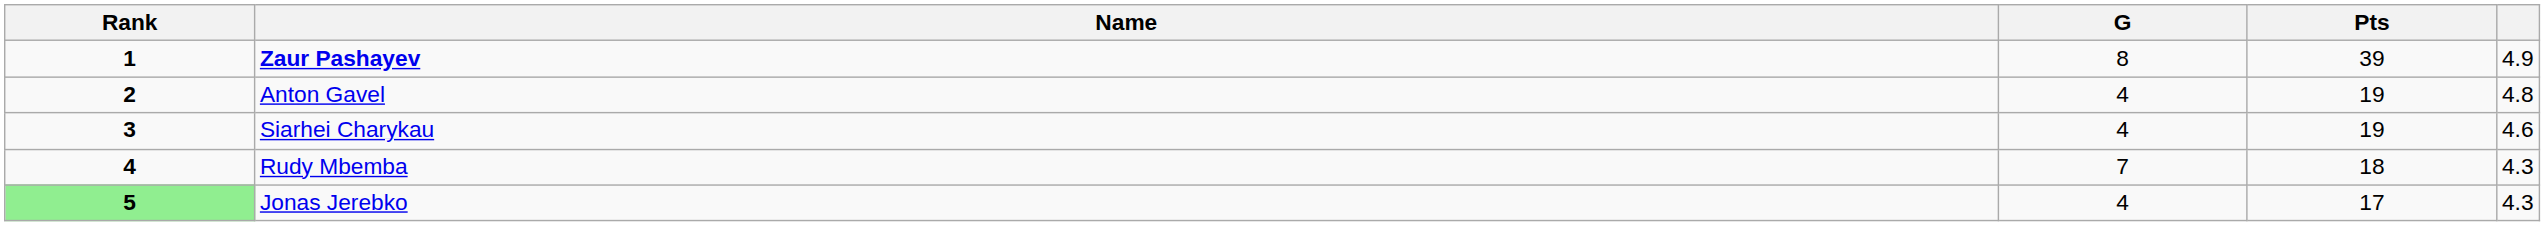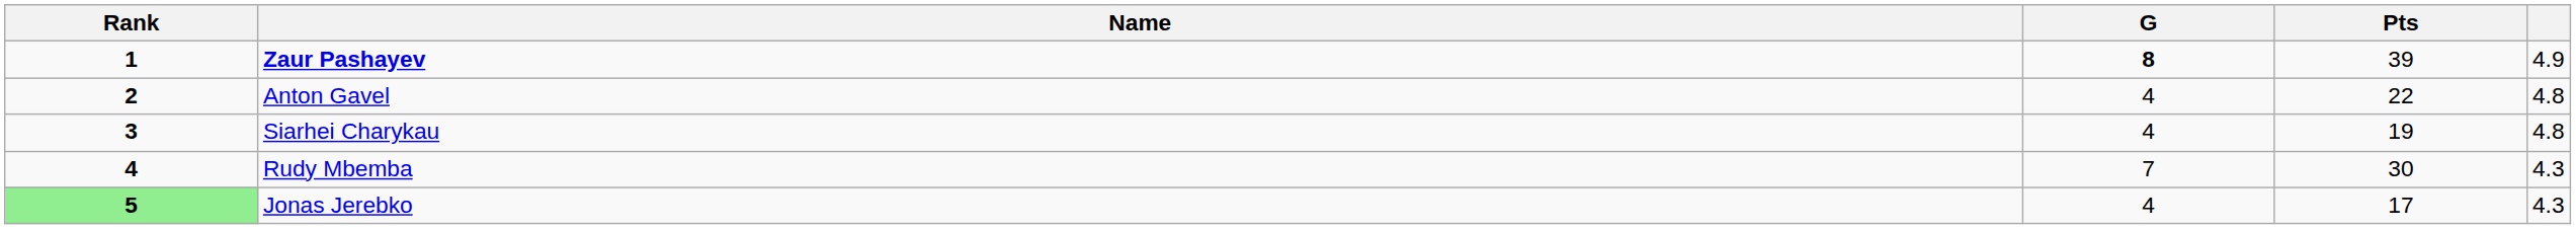 <table class="wikitable" style="width:90%;">
 <tr>
 <th style="width:10%;">Rank</th>
 <th style="width:70%;">Name</th>
 <th style="width:10%;">G</th>
 <th style="width:10%;">Pts</th>
 <th style="width:10%;"></th>
 </tr>
 <tr align=center>
 <td><strong>1</strong></td>
 <td align=left><strong> <a href='#'>Zaur Pashayev</a></strong></td>
-<td>8</td>
+<td><strong>8</strong></td>
 <td>39</td>
 <td>4.9</td>
 </tr>
 <tr align=center>
 <td><strong>2</strong></td>
 <td align=left> <a href='#'>Anton Gavel</a></td>
 <td>4</td>
-<td>19</td>
+<td>22</td>
 <td>4.8</td>
 </tr>
 <tr align=center>
 <td><strong>3</strong></td>
 <td align=left> <a href='#'>Siarhei Charykau</a></td>
 <td>4</td>
 <td>19</td>
-<td>4.6</td>
+<td>4.8</td>
 </tr>
 <tr align=center>
 <td><strong>4</strong></td>
 <td align=left> <a href='#'>Rudy Mbemba</a></td>
 <td>7</td>
-<td>18</td>
+<td>30</td>
 <td>4.3</td>
 </tr>
 <tr align=center>
 <td style="background: lightgreen;"><strong>5</strong></td>
 <td align=left> <a href='#'>Jonas Jerebko</a></td>
 <td>4</td>
 <td>17</td>
 <td>4.3</td>
 </tr>
 </table>
